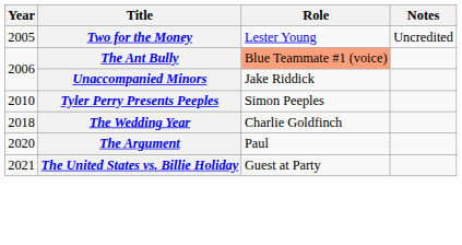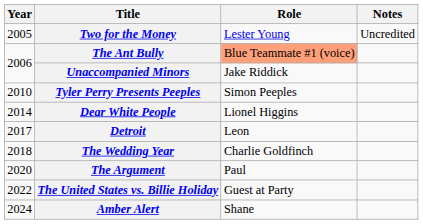 <table class="wikitable plainrowheaders sortable">
 <tr>
 <th scope="col">Year</th>
 <th scope="col">Title</th>
 <th scope="col">Role</th>
 <th scope="col" class="unsortable">Notes</th>
 </tr>
 <tr>
 <td>2005</td>
 <th scope="row"><em><a href='#'>Two for the Money</a></em></th>
 <td><a href='#'>Lester Young</a></td>
 <td>Uncredited</td>
 </tr>
 <tr>
 <td rowspan=2>2006</td>
 <th scope="row"><em><a href='#'>The Ant Bully</a></em></th>
 <td style="background: lightsalmon;">Blue Teammate #1 (voice)</td>
 <td></td>
 </tr>
 <tr>
 <th scope="row"><em><a href='#'>Unaccompanied Minors</a></em></th>
 <td>Jake Riddick</td>
 <td></td>
 </tr>
 <tr>
 <td>2010</td>
 <th scope="row"><em><a href='#'>Tyler Perry Presents Peeples</a></em></th>
 <td>Simon Peeples</td>
 <td></td>
 </tr>
 <tr>
+<td>2014</td>
+<th scope="row"><em><a href='#'>Dear White People</a></em></th>
+<td>Lionel Higgins</td>
+<td></td>
+</tr>
+<tr>
+<td>2017</td>
+<th scope="row"><em><a href='#'>Detroit</a></em></th>
+<td>Leon</td>
+<td></td>
+</tr>
+<tr>
 <td>2018</td>
 <th scope="row"><em><a href='#'>The Wedding Year</a></em></th>
 <td>Charlie Goldfinch</td>
 <td></td>
 </tr>
 <tr>
 <td>2020</td>
 <th scope="row"><em><a href='#'>The Argument</a></em></th>
 <td>Paul</td>
 <td></td>
 </tr>
 <tr>
-<td>2021</td>
+<td>2022</td>
 <th scope="row"><em><a href='#'>The United States vs. Billie Holiday</a></em></th>
 <td>Guest at Party</td>
 <td></td>
 </tr>
+<tr>
+<td>2024</td>
+<th scope="row"><em><a href='#'>Amber Alert</a></em></th>
+<td>Shane</td>
+<td></td>
+</tr>
 </table>
